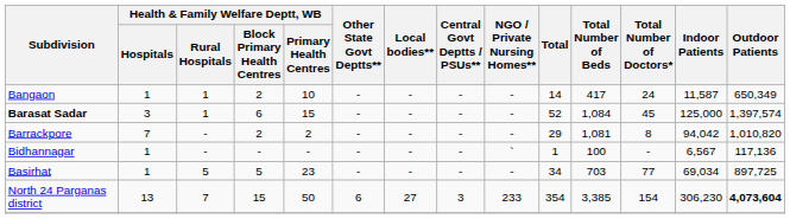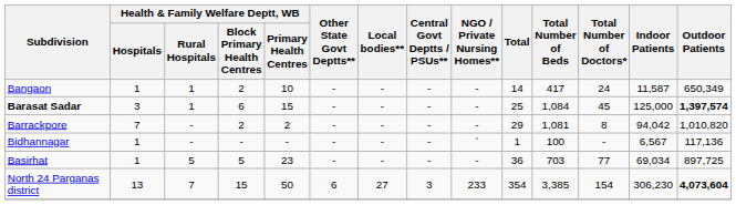 <table class="wikitable" style="text-align:center;font-size: 9pt">
 <tr>
 <th width="110" rowspan="2">Subdivision</th>
 <th width="160" colspan="4" rowspan="1">Health & Family Welfare Deptt, WB</th>
 <th widthspan="110" rowspan="2">Other<br>State<br>Govt<br>Deptts**</th>
 <th widthspan="110" rowspan="2">Local<br>bodies**</th>
 <th widthspan="110" rowspan="2">Central<br>Govt<br>Deptts /<br>PSUs**</th>
 <th widthspan="110" rowspan="2">NGO /<br>Private<br>Nursing<br>Homes**</th>
 <th widthspan="110" rowspan="2">Total</th>
 <th widthspan="110" rowspan="2">Total<br>Number<br>of<br>Beds</th>
 <th widthspan="110" rowspan="2">Total<br>Number<br>of<br>Doctors*</th>
 <th widthspan="130" rowspan="2">Indoor<br>Patients</th>
 <th widthspan="130" rowspan="2">Outdoor<br>Patients</th>
 </tr>
 <tr>
 <th width="40">Hospitals<br></th>
 <th width="40">Rural<br>Hospitals<br></th>
 <th width="40">Block<br>Primary<br>Health<br>Centres<br></th>
 <th width="40">Primary<br>Health<br>Centres<br></th>
 </tr>
 <tr>
 <td align=left><a href='#'>Bangaon</a></td>
 <td align="center">1</td>
 <td align="center">1</td>
 <td align="center">2</td>
 <td align="center">10</td>
 <td align="center">-</td>
 <td align="center">-</td>
 <td align="center">-</td>
 <td align="center">-</td>
 <td align="center">14</td>
 <td align="center">417</td>
 <td align="center">24</td>
 <td align="center">11,587</td>
 <td align="center">650,349</td>
 </tr>
 <tr>
 <td align=left><strong>Barasat Sadar</strong></td>
 <td align="center">3</td>
 <td align="center">1</td>
 <td align="center">6</td>
 <td align="center">15</td>
 <td align="center">-</td>
 <td align="center">-</td>
 <td align="center">-</td>
 <td align="center">-</td>
-<td align="center">52</td>
+<td align="center">25</td>
 <td align="center">1,084</td>
 <td align="center">45</td>
 <td align="center">125,000</td>
-<td align="center">1,397,574</td>
+<td align="center"><strong>1,397,574</strong></td>
 </tr>
 <tr>
 <td align=left><a href='#'>Barrackpore</a></td>
 <td align="center">7</td>
 <td align="center">-</td>
 <td align="center">2</td>
 <td align="center">2</td>
 <td align="center">-</td>
 <td align="center">-</td>
 <td align="center">-</td>
 <td align="center">-</td>
 <td align="center">29</td>
 <td align="center">1,081</td>
 <td align="center">8</td>
 <td align="center">94,042</td>
 <td align="center">1,010,820</td>
 </tr>
 <tr>
 <td align=left><a href='#'>Bidhannagar</a></td>
 <td align="center">1</td>
 <td align="center">-</td>
 <td align="center">-</td>
 <td align="center">-</td>
 <td align="center">-</td>
 <td align="center">-</td>
 <td align="center">-</td>
 <td align="center">`</td>
 <td align="center">1</td>
 <td align="center">100</td>
 <td align="center">-</td>
 <td align="center">6,567</td>
 <td align="center">117,136</td>
 </tr>
 <tr>
 <td align=left><a href='#'>Basirhat</a></td>
 <td align="center">1</td>
 <td align="center">5</td>
 <td align="center">5</td>
 <td align="center">23</td>
 <td align="center">-</td>
 <td align="center">-</td>
 <td align="center">-</td>
 <td align="center">-</td>
-<td align="center">34</td>
+<td align="center">36</td>
 <td align="center">703</td>
 <td align="center">77</td>
 <td align="center">69,034</td>
 <td align="center">897,725</td>
 </tr>
 <tr>
 <td align=left><a href='#'>North 24 Parganas district</a></td>
 <td align="center">13</td>
 <td align="center">7</td>
 <td align="center">15</td>
 <td align="center">50</td>
 <td align="center">6</td>
 <td align="center">27</td>
 <td align="center">3</td>
 <td align="center">233</td>
 <td align="center">354</td>
 <td align="center">3,385</td>
 <td align="center">154</td>
 <td align="center">306,230</td>
 <td align="center"><strong>4,073,604</strong></td>
 </tr>
 <tr>
 </tr>
 </table>
